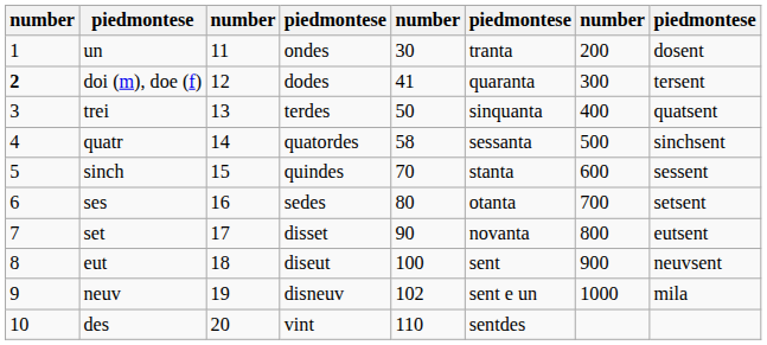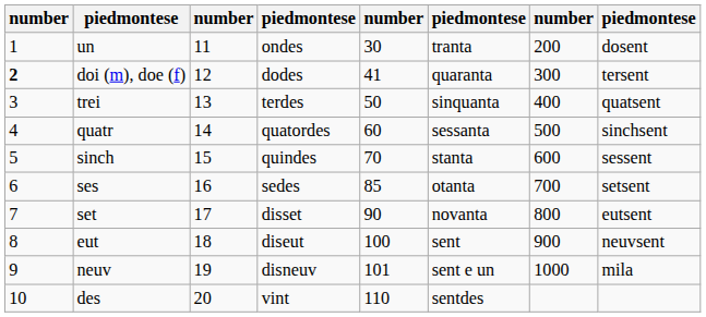 <table class="wikitable">
 <tr>
 <th>number</th>
 <th>piedmontese</th>
 <th>number</th>
 <th>piedmontese</th>
 <th>number</th>
 <th>piedmontese</th>
 <th>number</th>
 <th>piedmontese</th>
 </tr>
 <tr>
 <td>1</td>
 <td>un</td>
 <td>11</td>
 <td>ondes</td>
 <td>30</td>
 <td>tranta</td>
 <td>200</td>
 <td>dosent</td>
 </tr>
 <tr>
 <td><strong>2</strong></td>
 <td>doi (<a href='#'>m</a>), doe (<a href='#'>f</a>)</td>
 <td>12</td>
 <td>dodes</td>
 <td>41</td>
 <td>quaranta</td>
 <td>300</td>
 <td>tersent</td>
 </tr>
 <tr>
 <td>3</td>
 <td>trei</td>
 <td>13</td>
 <td>terdes</td>
 <td>50</td>
 <td>sinquanta</td>
 <td>400</td>
 <td>quatsent</td>
 </tr>
 <tr>
 <td>4</td>
 <td>quatr</td>
 <td>14</td>
 <td>quatordes</td>
-<td>58</td>
+<td>60</td>
 <td>sessanta</td>
 <td>500</td>
 <td>sinchsent</td>
 </tr>
 <tr>
 <td>5</td>
 <td>sinch</td>
 <td>15</td>
 <td>quindes</td>
 <td>70</td>
 <td>stanta</td>
 <td>600</td>
 <td>sessent</td>
 </tr>
 <tr>
 <td>6</td>
 <td>ses</td>
 <td>16</td>
 <td>sedes</td>
-<td>80</td>
+<td>85</td>
 <td>otanta</td>
 <td>700</td>
 <td>setsent</td>
 </tr>
 <tr>
 <td>7</td>
 <td>set</td>
 <td>17</td>
 <td>disset</td>
 <td>90</td>
 <td>novanta</td>
 <td>800</td>
 <td>eutsent</td>
 </tr>
 <tr>
 <td>8</td>
 <td>eut</td>
 <td>18</td>
 <td>diseut</td>
 <td>100</td>
 <td>sent</td>
 <td>900</td>
 <td>neuvsent</td>
 </tr>
 <tr>
 <td>9</td>
 <td>neuv</td>
 <td>19</td>
 <td>disneuv</td>
-<td>102</td>
+<td>101</td>
 <td>sent e un</td>
 <td>1000</td>
 <td>mila</td>
 </tr>
 <tr>
 <td>10</td>
 <td>des</td>
 <td>20</td>
 <td>vint</td>
 <td>110</td>
 <td>sentdes</td>
 <td></td>
 <td></td>
 </tr>
 </table>
